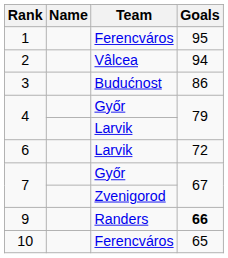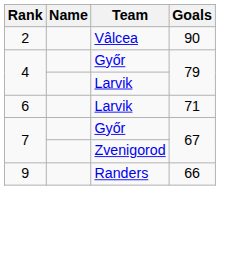 <table class="wikitable" style="text-align:center;">
 <tr>
 <th>Rank</th>
 <th>Name</th>
 <th>Team</th>
 <th>Goals</th>
 </tr>
 <tr>
-<td>1</td>
-<td style="text-align:left;"></td>
-<td style="text-align:left;"> <a href='#'>Ferencváros</a></td>
-<td>95</td>
-</tr>
-<tr>
 <td>2</td>
 <td style="text-align:left;"></td>
 <td style="text-align:left;"> <a href='#'>Vâlcea</a></td>
-<td>94</td>
-</tr>
-<tr>
-<td>3</td>
-<td style="text-align:left;"></td>
-<td style="text-align:left;"> <a href='#'>Budućnost</a></td>
-<td>86</td>
+<td>90</td>
 </tr>
 <tr>
 <td rowspan=2>4</td>
 <td style="text-align:left;"></td>
 <td style="text-align:left;"> <a href='#'>Győr</a></td>
 <td rowspan=2>79</td>
 </tr>
 <tr>
 <td style="text-align:left;"></td>
 <td style="text-align:left;"> <a href='#'>Larvik</a></td>
 </tr>
 <tr>
 <td>6</td>
 <td style="text-align:left;"></td>
 <td style="text-align:left;"> <a href='#'>Larvik</a></td>
-<td>72</td>
+<td>71</td>
 </tr>
 <tr>
 <td rowspan=2>7</td>
 <td style="text-align:left;"></td>
 <td style="text-align:left;"> <a href='#'>Győr</a></td>
 <td rowspan=2>67</td>
 </tr>
 <tr>
 <td style="text-align:left;"></td>
 <td style="text-align:left;"> <a href='#'>Zvenigorod</a></td>
 </tr>
 <tr>
 <td>9</td>
 <td style="text-align:left;"></td>
 <td style="text-align:left;"> <a href='#'>Randers</a></td>
-<td><strong>66</strong></td>
-</tr>
-<tr>
-<td>10</td>
-<td style="text-align:left;"></td>
-<td style="text-align:left;"> <a href='#'>Ferencváros</a></td>
-<td>65</td>
+<td>66</td>
 </tr>
 </table>
